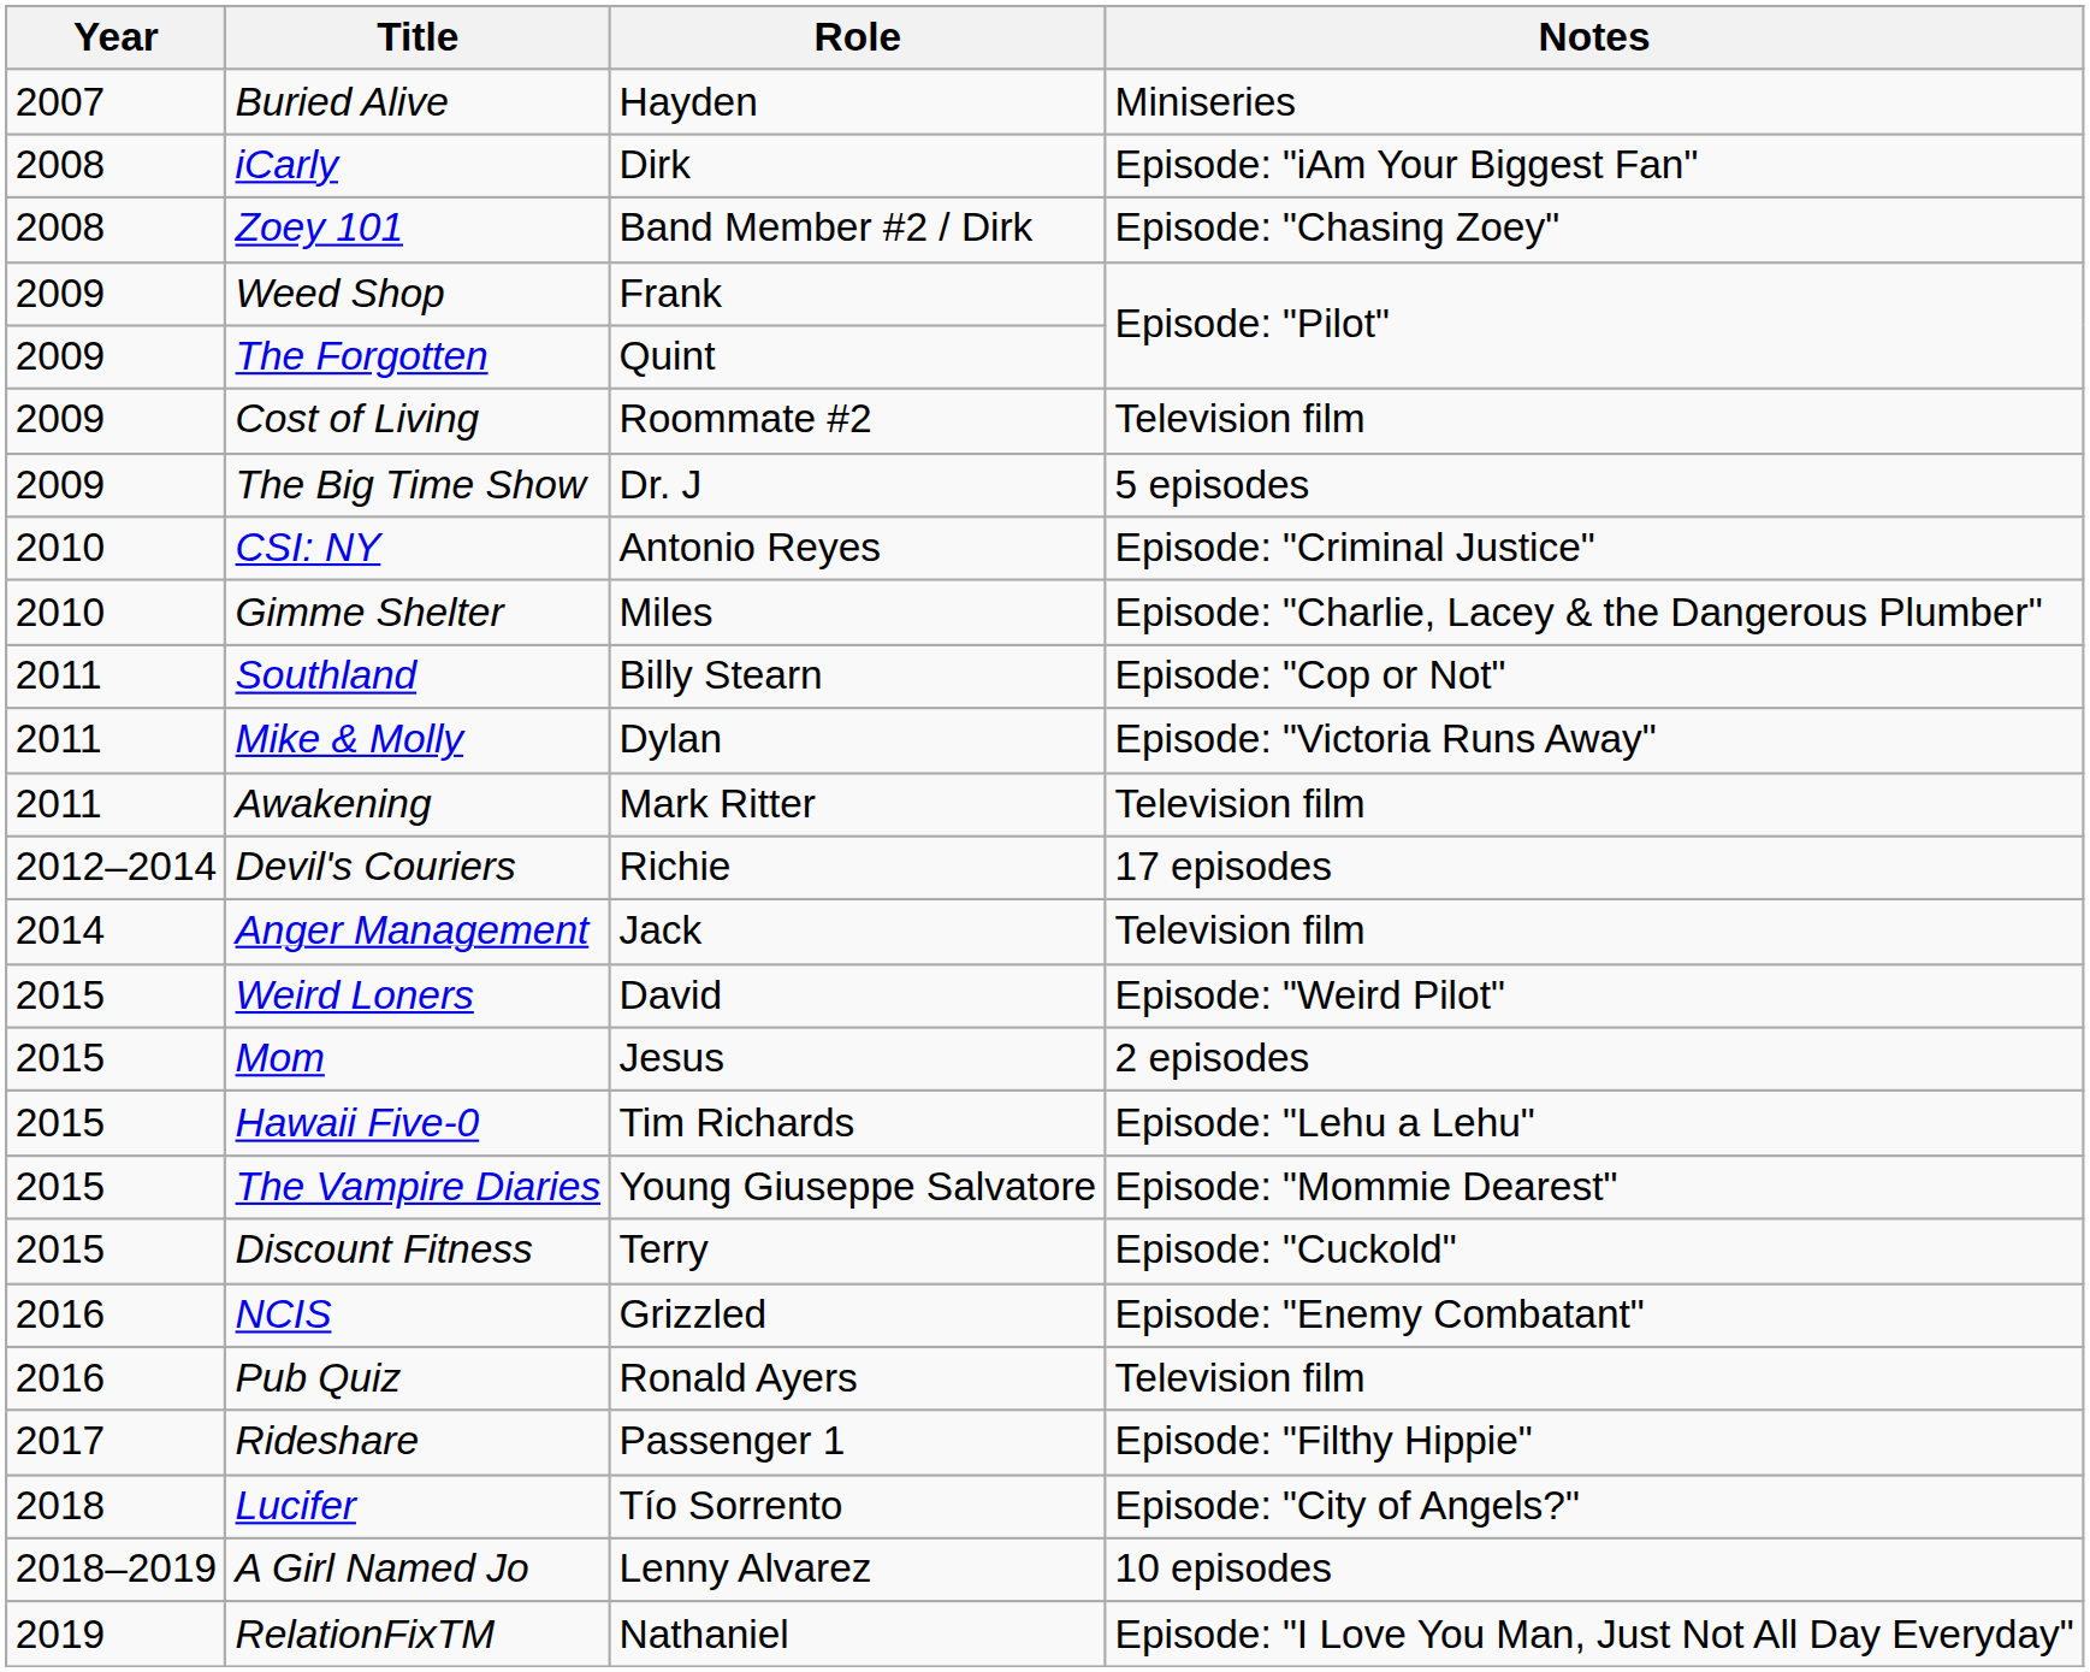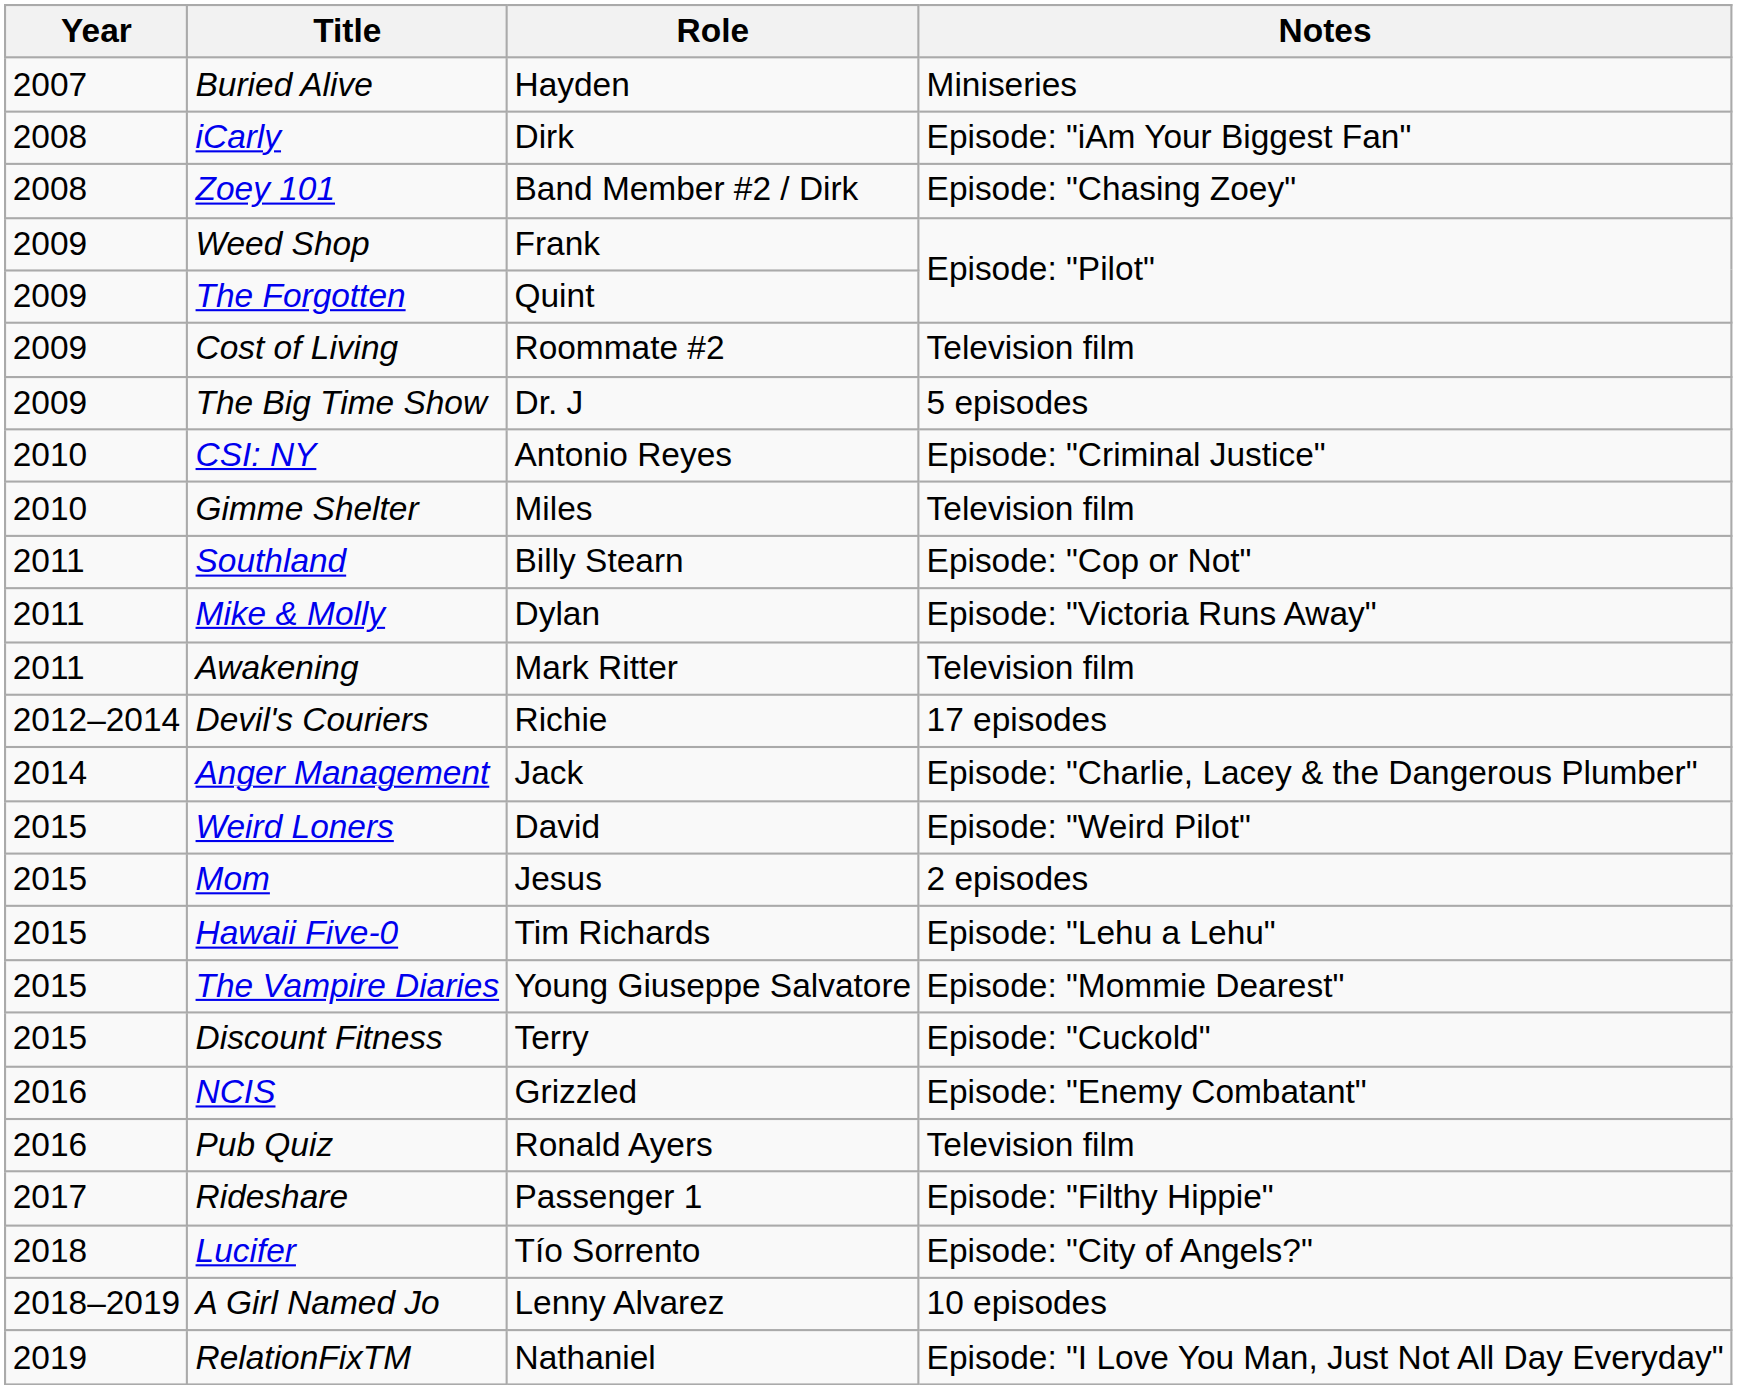 <table class="wikitable sortable">
 <tr>
 <th>Year</th>
 <th>Title</th>
 <th>Role</th>
 <th>Notes</th>
 </tr>
 <tr>
 <td>2007</td>
 <td><em>Buried Alive</em></td>
 <td>Hayden</td>
 <td>Miniseries</td>
 </tr>
 <tr>
 <td>2008</td>
 <td><em><a href='#'>iCarly</a></em></td>
 <td>Dirk</td>
 <td>Episode: "iAm Your Biggest Fan"</td>
 </tr>
 <tr>
 <td>2008</td>
 <td><em><a href='#'>Zoey 101</a></em></td>
 <td>Band Member #2 / Dirk</td>
 <td>Episode: "Chasing Zoey"</td>
 </tr>
 <tr>
 <td>2009</td>
 <td><em>Weed Shop</em></td>
 <td>Frank</td>
 <td rowspan="2">Episode: "Pilot"</td>
 </tr>
 <tr>
 <td>2009</td>
 <td><a href='#'><em>The Forgotten</em></a></td>
 <td>Quint</td>
 </tr>
 <tr>
 <td>2009</td>
 <td><em>Cost of Living</em></td>
 <td>Roommate #2</td>
 <td>Television film</td>
 </tr>
 <tr>
 <td>2009</td>
 <td><em>The Big Time Show</em></td>
 <td>Dr. J</td>
 <td>5 episodes</td>
 </tr>
 <tr>
 <td>2010</td>
 <td><em><a href='#'>CSI: NY</a></em></td>
 <td>Antonio Reyes</td>
 <td>Episode: "Criminal Justice"</td>
 </tr>
 <tr>
 <td>2010</td>
 <td><em>Gimme Shelter</em></td>
 <td>Miles</td>
-<td>Episode: "Charlie, Lacey & the Dangerous Plumber"</td>
+<td>Television film</td>
 </tr>
 <tr>
 <td>2011</td>
 <td><a href='#'><em>Southland</em></a></td>
 <td>Billy Stearn</td>
 <td>Episode: "Cop or Not"</td>
 </tr>
 <tr>
 <td>2011</td>
 <td><em><a href='#'>Mike & Molly</a></em></td>
 <td>Dylan</td>
 <td>Episode: "Victoria Runs Away"</td>
 </tr>
 <tr>
 <td>2011</td>
 <td><em>Awakening</em></td>
 <td>Mark Ritter</td>
 <td>Television film</td>
 </tr>
 <tr>
 <td>2012–2014</td>
 <td><em>Devil's Couriers</em></td>
 <td>Richie</td>
 <td>17 episodes</td>
 </tr>
 <tr>
 <td>2014</td>
 <td><a href='#'><em>Anger Management</em></a></td>
 <td>Jack</td>
-<td>Television film</td>
+<td>Episode: "Charlie, Lacey & the Dangerous Plumber"</td>
 </tr>
 <tr>
 <td>2015</td>
 <td><em><a href='#'>Weird Loners</a></em></td>
 <td>David</td>
 <td>Episode: "Weird Pilot"</td>
 </tr>
 <tr>
 <td>2015</td>
 <td><a href='#'><em>Mom</em></a></td>
 <td>Jesus</td>
 <td>2 episodes</td>
 </tr>
 <tr>
 <td>2015</td>
 <td><a href='#'><em>Hawaii Five-0</em></a></td>
 <td>Tim Richards</td>
 <td>Episode: "Lehu a Lehu"</td>
 </tr>
 <tr>
 <td>2015</td>
 <td><em><a href='#'>The Vampire Diaries</a></em></td>
 <td>Young Giuseppe Salvatore</td>
 <td>Episode: "Mommie Dearest"</td>
 </tr>
 <tr>
 <td>2015</td>
 <td><em>Discount Fitness</em></td>
 <td>Terry</td>
 <td>Episode: "Cuckold"</td>
 </tr>
 <tr>
 <td>2016</td>
 <td><a href='#'><em>NCIS</em></a></td>
 <td>Grizzled</td>
 <td>Episode: "Enemy Combatant"</td>
 </tr>
 <tr>
 <td>2016</td>
 <td><em>Pub Quiz</em></td>
 <td>Ronald Ayers</td>
 <td>Television film</td>
 </tr>
 <tr>
 <td>2017</td>
 <td><em>Rideshare</em></td>
 <td>Passenger 1</td>
 <td>Episode: "Filthy Hippie"</td>
 </tr>
 <tr>
 <td>2018</td>
 <td><a href='#'><em>Lucifer</em></a></td>
 <td>Tío Sorrento</td>
 <td>Episode: "City of Angels?"</td>
 </tr>
 <tr>
 <td>2018–2019</td>
 <td><em>A Girl Named Jo</em></td>
 <td>Lenny Alvarez</td>
 <td>10 episodes</td>
 </tr>
 <tr>
 <td>2019</td>
 <td><em>RelationFixTM</em></td>
 <td>Nathaniel</td>
 <td>Episode: "I Love You Man, Just Not All Day Everyday"</td>
 </tr>
 </table>
